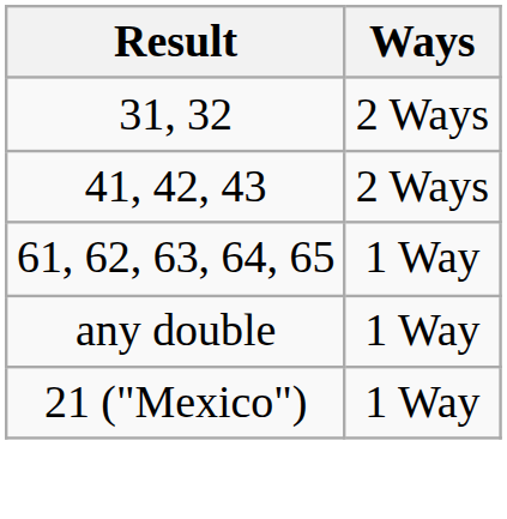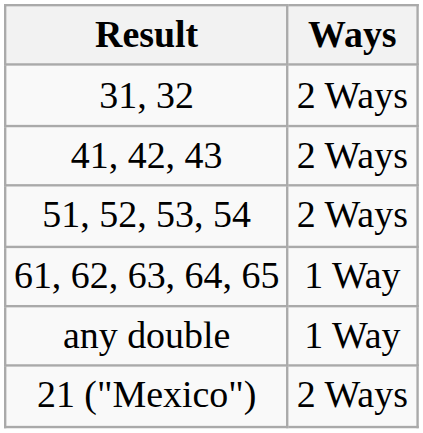 <table class="wikitable floatright" style="font-size:100%;text-align:center;">
 <tr>
 <th>Result</th>
 <th>Ways</th>
 </tr>
 <tr>
 <td>31, 32</td>
 <td>2 Ways</td>
 </tr>
 <tr>
 <td>41, 42, 43</td>
 <td>2 Ways</td>
 </tr>
 <tr>
+<td>51, 52, 53, 54</td>
+<td>2 Ways</td>
+</tr>
+<tr>
 <td>61, 62, 63, 64, 65</td>
 <td>1 Way</td>
 </tr>
 <tr>
 <td>any double</td>
 <td>1 Way</td>
 </tr>
 <tr>
 <td>21 ("Mexico")</td>
-<td>1 Way</td>
+<td>2 Ways</td>
 </tr>
 </table>
